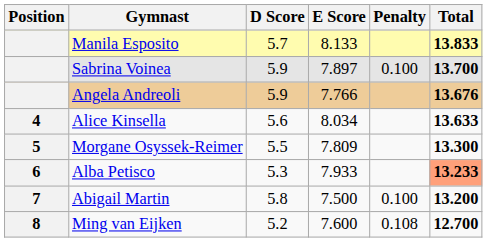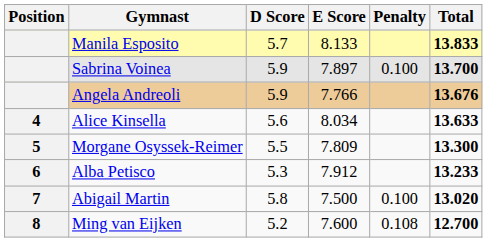 <table style="text-align:center;" class="wikitable sortable">
 <tr>
 <th>Position</th>
 <th>Gymnast</th>
 <th>D Score</th>
 <th>E Score</th>
 <th>Penalty</th>
 <th>Total</th>
 </tr>
 <tr style="background:#fffcaf;">
 <th scope="row" style="text-align:center"></th>
 <td align=left> <a href='#'>Manila Esposito</a></td>
 <td>5.7</td>
 <td>8.133</td>
 <td></td>
 <td><strong>13.833</strong></td>
 </tr>
 <tr style="background:#e5e5e5;">
 <th scope="row" style="text-align:center"></th>
 <td align=left> <a href='#'>Sabrina Voinea</a></td>
 <td>5.9</td>
 <td>7.897</td>
 <td>0.100</td>
 <td><strong>13.700</strong></td>
 </tr>
 <tr style="background:#ec9;">
 <th scope="row" style="text-align:center"></th>
 <td align=left> <a href='#'>Angela Andreoli</a></td>
 <td>5.9</td>
 <td>7.766</td>
 <td></td>
 <td><strong>13.676</strong></td>
 </tr>
 <tr>
 <th>4</th>
 <td align=left> <a href='#'>Alice Kinsella</a></td>
 <td>5.6</td>
 <td>8.034</td>
 <td></td>
 <td><strong>13.633</strong></td>
 </tr>
 <tr>
 <th>5</th>
 <td align=left> <a href='#'>Morgane Osyssek-Reimer</a></td>
 <td>5.5</td>
 <td>7.809</td>
 <td></td>
 <td><strong>13.300</strong></td>
 </tr>
 <tr>
 <th>6</th>
 <td align=left> <a href='#'>Alba Petisco</a></td>
 <td>5.3</td>
-<td>7.933</td>
+<td>7.912</td>
 <td></td>
-<td style="background: lightsalmon;"><strong>13.233</strong></td>
+<td><strong>13.233</strong></td>
 </tr>
 <tr>
 <th>7</th>
 <td align=left> <a href='#'>Abigail Martin</a></td>
 <td>5.8</td>
 <td>7.500</td>
 <td>0.100</td>
-<td><strong>13.200</strong></td>
+<td><strong>13.020</strong></td>
 </tr>
 <tr>
 <th>8</th>
 <td align=left> <a href='#'>Ming van Eijken</a></td>
 <td>5.2</td>
 <td>7.600</td>
 <td>0.108</td>
 <td><strong>12.700</strong></td>
 </tr>
 </table>
